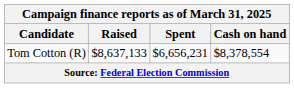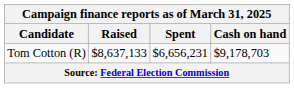 <table class="wikitable sortable">
 <tr>
 <th colspan=4>Campaign finance reports as of March 31, 2025</th>
 </tr>
 <tr style="text-align:center;">
 <th>Candidate</th>
 <th>Raised</th>
 <th>Spent</th>
 <th>Cash on hand</th>
 </tr>
 <tr>
 <td>Tom Cotton (R)</td>
 <td>$8,637,133</td>
 <td>$6,656,231</td>
-<td>$8,378,554</td>
+<td>$9,178,703</td>
 </tr>
 <tr>
 <th colspan="4"><small>Source: <a href='#'>Federal Election Commission</a></small></th>
 </tr>
 </table>
